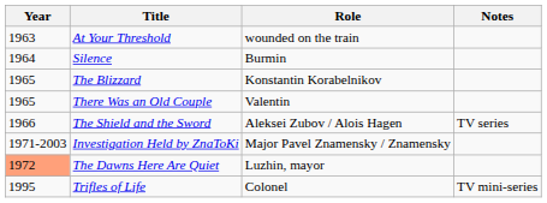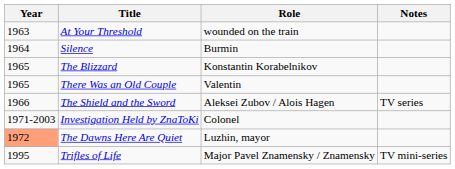 <table class="wikitable">
 <tr>
 <th>Year</th>
 <th>Title</th>
 <th>Role</th>
 <th>Notes</th>
 </tr>
 <tr>
 <td>1963</td>
 <td><em><a href='#'>At Your Threshold</a></em></td>
 <td>wounded on the train</td>
 <td></td>
 </tr>
 <tr>
 <td>1964</td>
 <td><em><a href='#'>Silence</a></em></td>
 <td>Burmin</td>
 <td></td>
 </tr>
 <tr>
 <td>1965</td>
 <td><em><a href='#'>The Blizzard</a></em></td>
 <td>Konstantin Korabelnikov</td>
 <td></td>
 </tr>
 <tr>
 <td>1965</td>
 <td><em><a href='#'>There Was an Old Couple</a></em></td>
 <td>Valentin</td>
 <td></td>
 </tr>
 <tr>
 <td>1966</td>
 <td><em><a href='#'>The Shield and the Sword</a></em></td>
 <td>Aleksei Zubov / Alois Hagen</td>
 <td>TV series</td>
 </tr>
 <tr>
 <td>1971-2003</td>
 <td><em><a href='#'>Investigation Held by ZnaToKi</a></em></td>
-<td>Major Pavel Znamensky / Znamensky</td>
+<td>Colonel</td>
 <td></td>
 </tr>
 <tr>
 <td style="background: lightsalmon;">1972</td>
 <td><em><a href='#'>The Dawns Here Are Quiet</a></em></td>
 <td>Luzhin, mayor</td>
 <td></td>
 </tr>
 <tr>
 <td>1995</td>
 <td><em><a href='#'>Trifles of Life</a></em></td>
-<td>Colonel</td>
+<td>Major Pavel Znamensky / Znamensky</td>
 <td>TV mini-series</td>
 </tr>
 </table>
